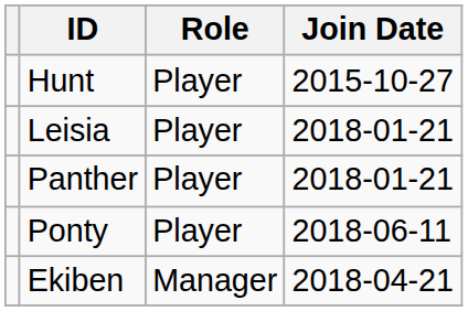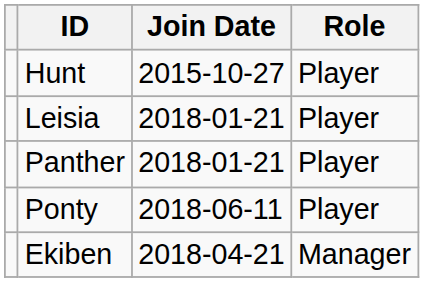 <table class="wikitable">
 <tr>
 <th></th>
 <th>ID</th>
+<th>Join Date</th>
 <th>Role</th>
-<th>Join Date</th>
 </tr>
 <tr>
 <td></td>
 <td>Hunt</td>
+<td>2015-10-27</td>
 <td>Player</td>
-<td>2015-10-27</td>
 </tr>
 <tr>
 <td></td>
 <td>Leisia</td>
+<td>2018-01-21</td>
 <td>Player</td>
-<td>2018-01-21</td>
 </tr>
 <tr>
 <td></td>
 <td>Panther</td>
+<td>2018-01-21</td>
 <td>Player</td>
-<td>2018-01-21</td>
 </tr>
 <tr>
 <td></td>
 <td>Ponty</td>
+<td>2018-06-11</td>
 <td>Player</td>
-<td>2018-06-11</td>
 </tr>
 <tr>
 <td></td>
 <td>Ekiben</td>
+<td>2018-04-21</td>
 <td>Manager</td>
-<td>2018-04-21</td>
 </tr>
 </table>
